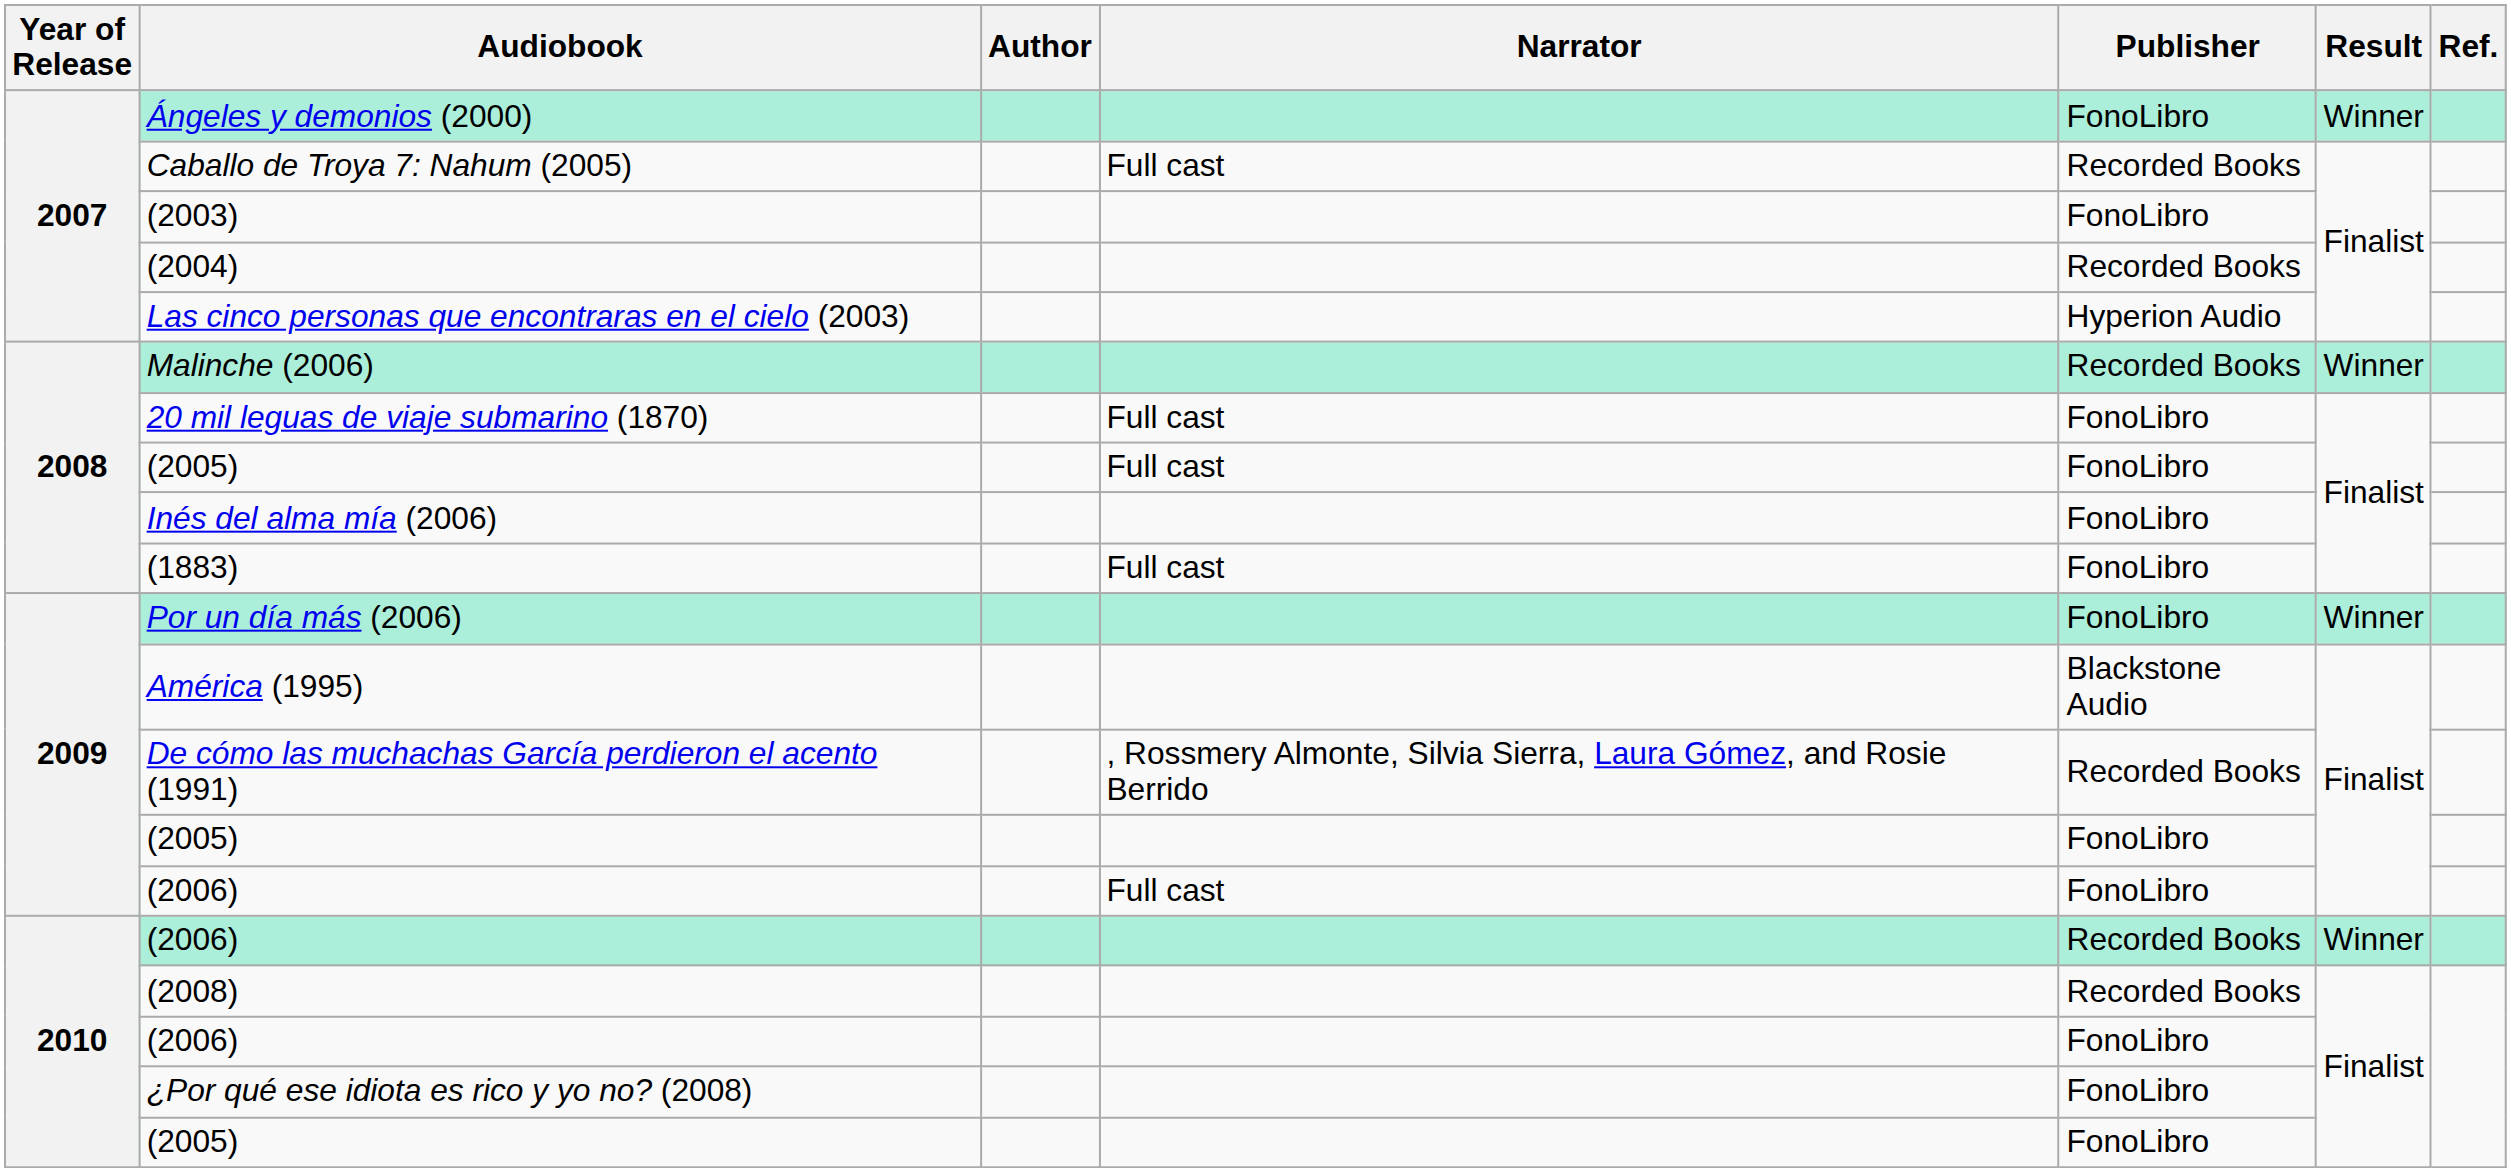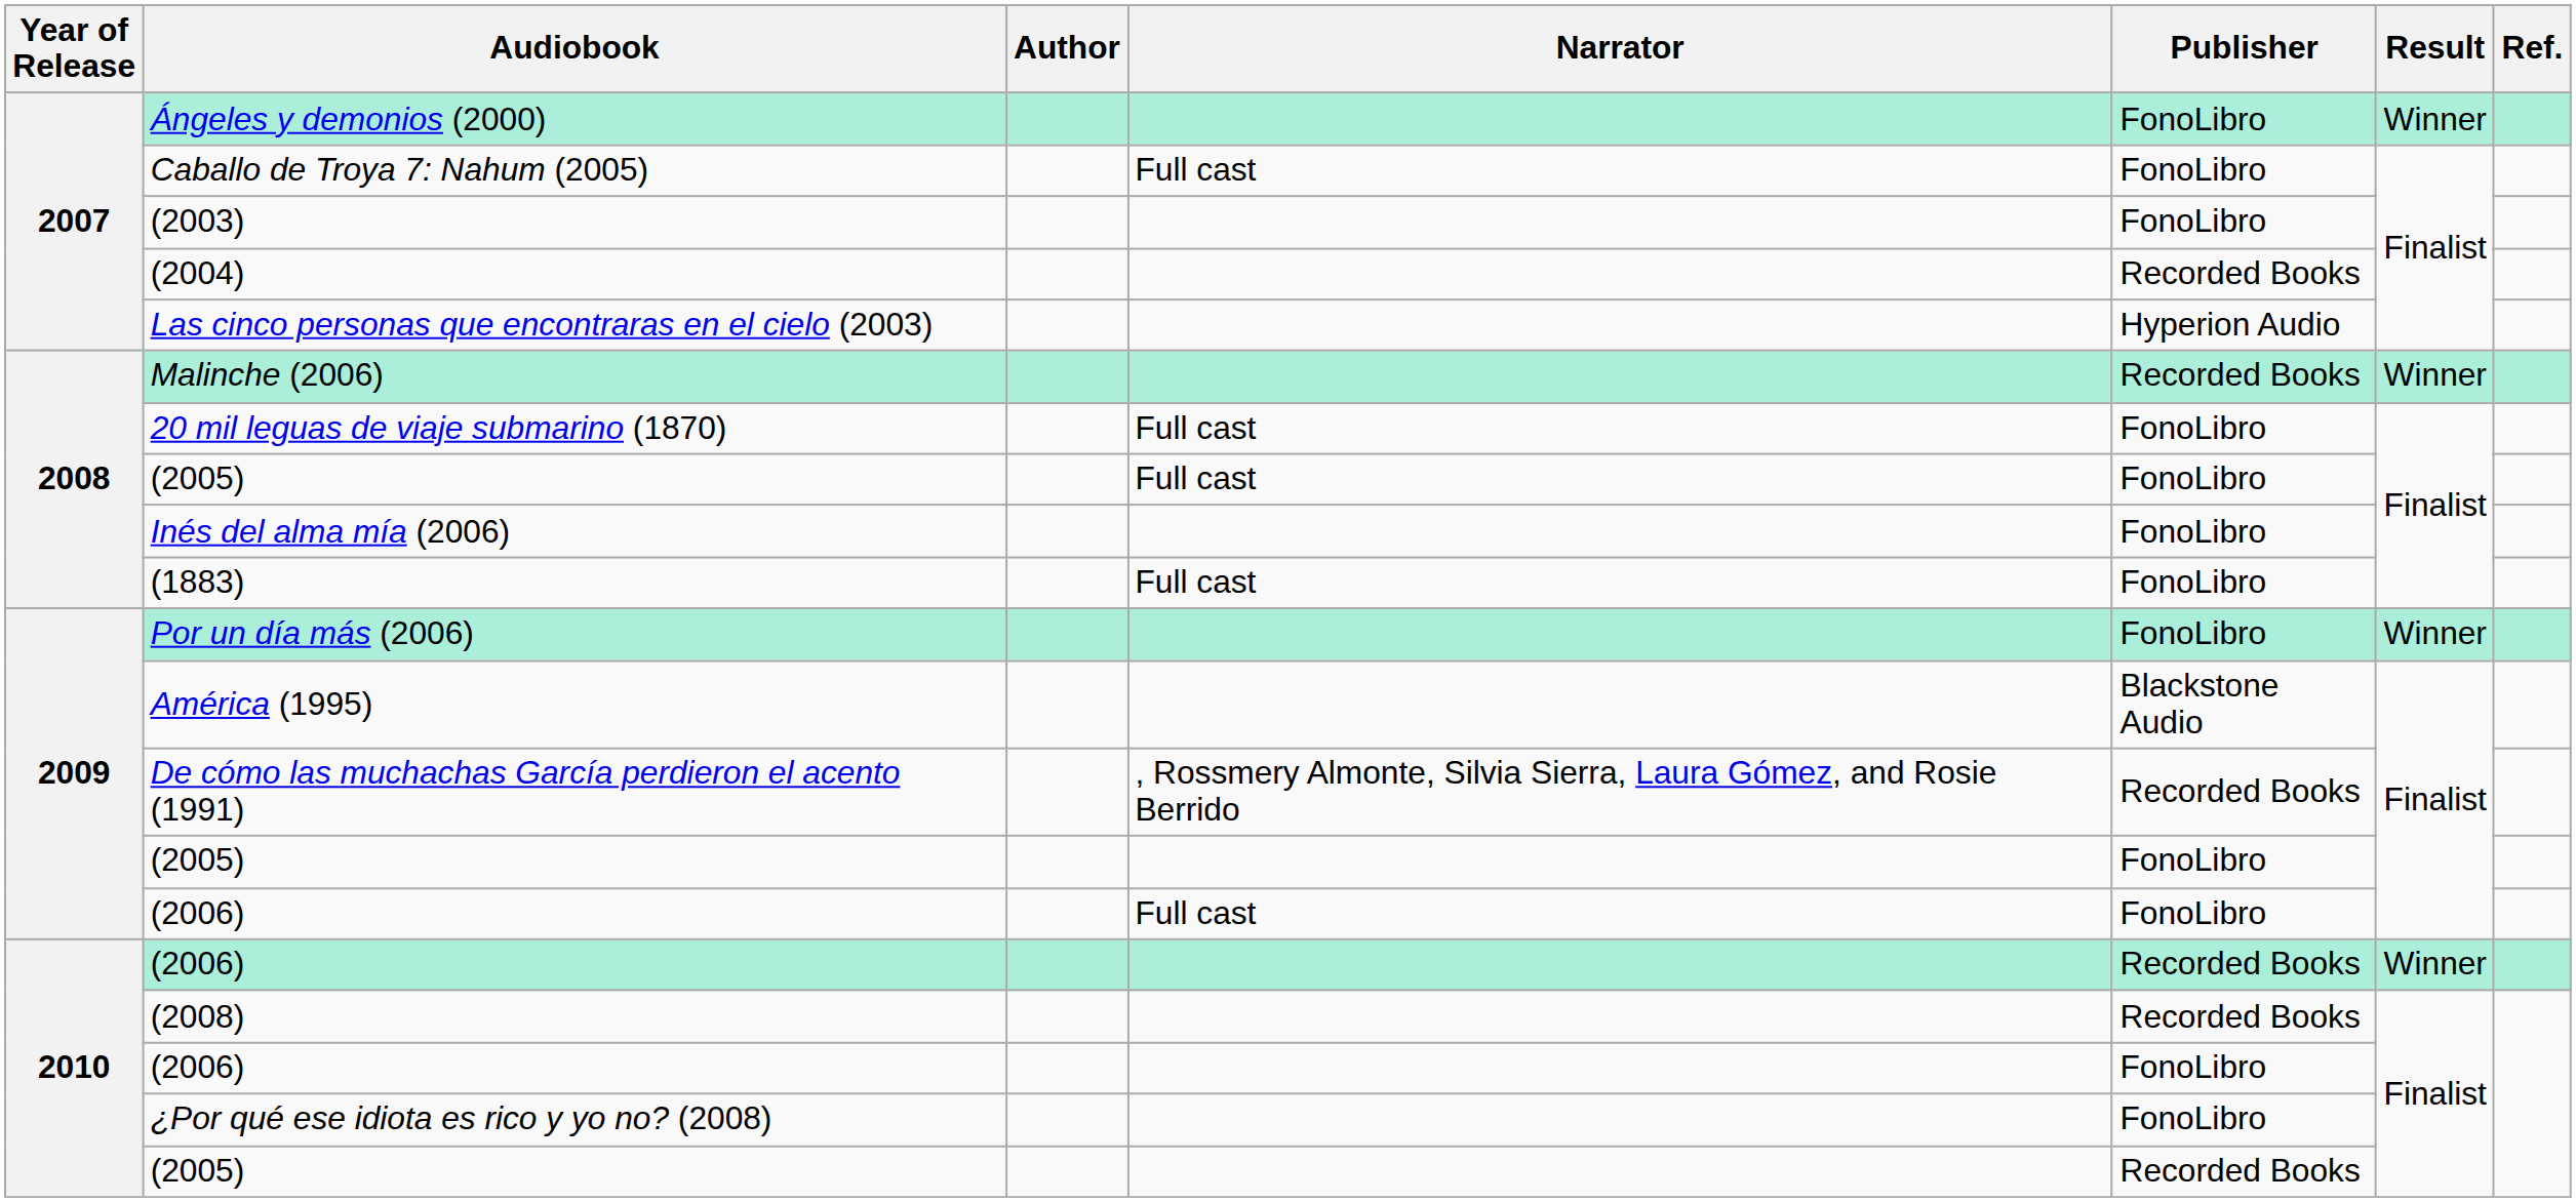 <table class="wikitable sortable mw-collapsible" style="width:100%">
 <tr>
 <th width="5%">Year of Release</th>
 <th>Audiobook</th>
 <th>Author</th>
 <th>Narrator</th>
 <th>Publisher</th>
 <th>Result</th>
 <th>Ref.</th>
 </tr>
 <tr style="background:#ABEED9">
 <th rowspan="5">2007<br></th>
 <td><em><a href='#'>Ángeles y demonios</a></em> (2000)</td>
 <td></td>
 <td></td>
 <td>FonoLibro</td>
 <td>Winner</td>
 <td></td>
 </tr>
 <tr>
 <td><em>Caballo de Troya 7: Nahum</em> (2005)</td>
 <td></td>
 <td>Full cast</td>
-<td>Recorded Books</td>
+<td>FonoLibro</td>
 <td rowspan="4">Finalist</td>
 <td></td>
 </tr>
 <tr>
 <td><em></em> (2003)</td>
 <td></td>
 <td></td>
 <td>FonoLibro</td>
 <td></td>
 </tr>
 <tr>
 <td><em></em> (2004)</td>
 <td></td>
 <td></td>
 <td>Recorded Books</td>
 <td></td>
 </tr>
 <tr>
 <td><em><a href='#'>Las cinco personas que encontraras en el cielo</a></em> (2003)</td>
 <td></td>
 <td></td>
 <td>Hyperion Audio</td>
 <td></td>
 </tr>
 <tr style="background:#ABEED9">
 <th rowspan="5">2008<br></th>
 <td><em>Malinche</em> (2006)</td>
 <td></td>
 <td></td>
 <td>Recorded Books</td>
 <td>Winner</td>
 <td></td>
 </tr>
 <tr>
 <td><em><a href='#'>20 mil leguas de viaje submarino</a></em> (1870)</td>
 <td></td>
 <td>Full cast</td>
 <td>FonoLibro</td>
 <td rowspan="4">Finalist</td>
 <td></td>
 </tr>
 <tr>
 <td><em></em> (2005)</td>
 <td></td>
 <td>Full cast</td>
 <td>FonoLibro</td>
 <td></td>
 </tr>
 <tr>
 <td><em><a href='#'>Inés del alma mía</a></em> (2006)</td>
 <td></td>
 <td></td>
 <td>FonoLibro</td>
 <td></td>
 </tr>
 <tr>
 <td><em></em> (1883)</td>
 <td></td>
 <td>Full cast</td>
 <td>FonoLibro</td>
 <td></td>
 </tr>
 <tr style="background:#ABEED9">
 <th rowspan="5">2009<br></th>
 <td><em><a href='#'>Por un día más</a></em> (2006)</td>
 <td></td>
 <td></td>
 <td>FonoLibro</td>
 <td>Winner</td>
 <td></td>
 </tr>
 <tr>
 <td><em><a href='#'>América</a></em> (1995)</td>
 <td></td>
 <td></td>
 <td>Blackstone Audio</td>
 <td rowspan="4">Finalist</td>
 <td></td>
 </tr>
 <tr>
 <td><em><a href='#'>De cómo las muchachas García perdieron el acento</a></em> (1991)</td>
 <td></td>
 <td>, Rossmery Almonte, Silvia Sierra, <a href='#'>Laura Gómez</a>, and Rosie Berrido</td>
 <td>Recorded Books</td>
 <td></td>
 </tr>
 <tr>
 <td><em></em> (2005)</td>
 <td></td>
 <td></td>
 <td>FonoLibro</td>
 <td></td>
 </tr>
 <tr>
 <td><em></em> (2006)</td>
 <td></td>
 <td>Full cast</td>
 <td>FonoLibro</td>
 <td></td>
 </tr>
 <tr style="background:#ABEED9">
 <th rowspan="5">2010<br></th>
 <td><em></em> (2006)</td>
 <td></td>
 <td></td>
 <td>Recorded Books</td>
 <td>Winner</td>
 <td></td>
 </tr>
 <tr>
 <td><em></em> (2008)</td>
 <td></td>
 <td></td>
 <td>Recorded Books</td>
 <td rowspan="4">Finalist</td>
 <td rowspan="4"></td>
 </tr>
 <tr>
 <td><em></em> (2006)</td>
 <td></td>
 <td></td>
 <td>FonoLibro</td>
 </tr>
 <tr>
 <td><em>¿Por qué ese idiota es rico y yo no?</em> (2008)</td>
 <td></td>
 <td></td>
 <td>FonoLibro</td>
 </tr>
 <tr>
 <td><em></em> (2005)</td>
 <td></td>
 <td></td>
-<td>FonoLibro</td>
+<td>Recorded Books</td>
 </tr>
 </table>
